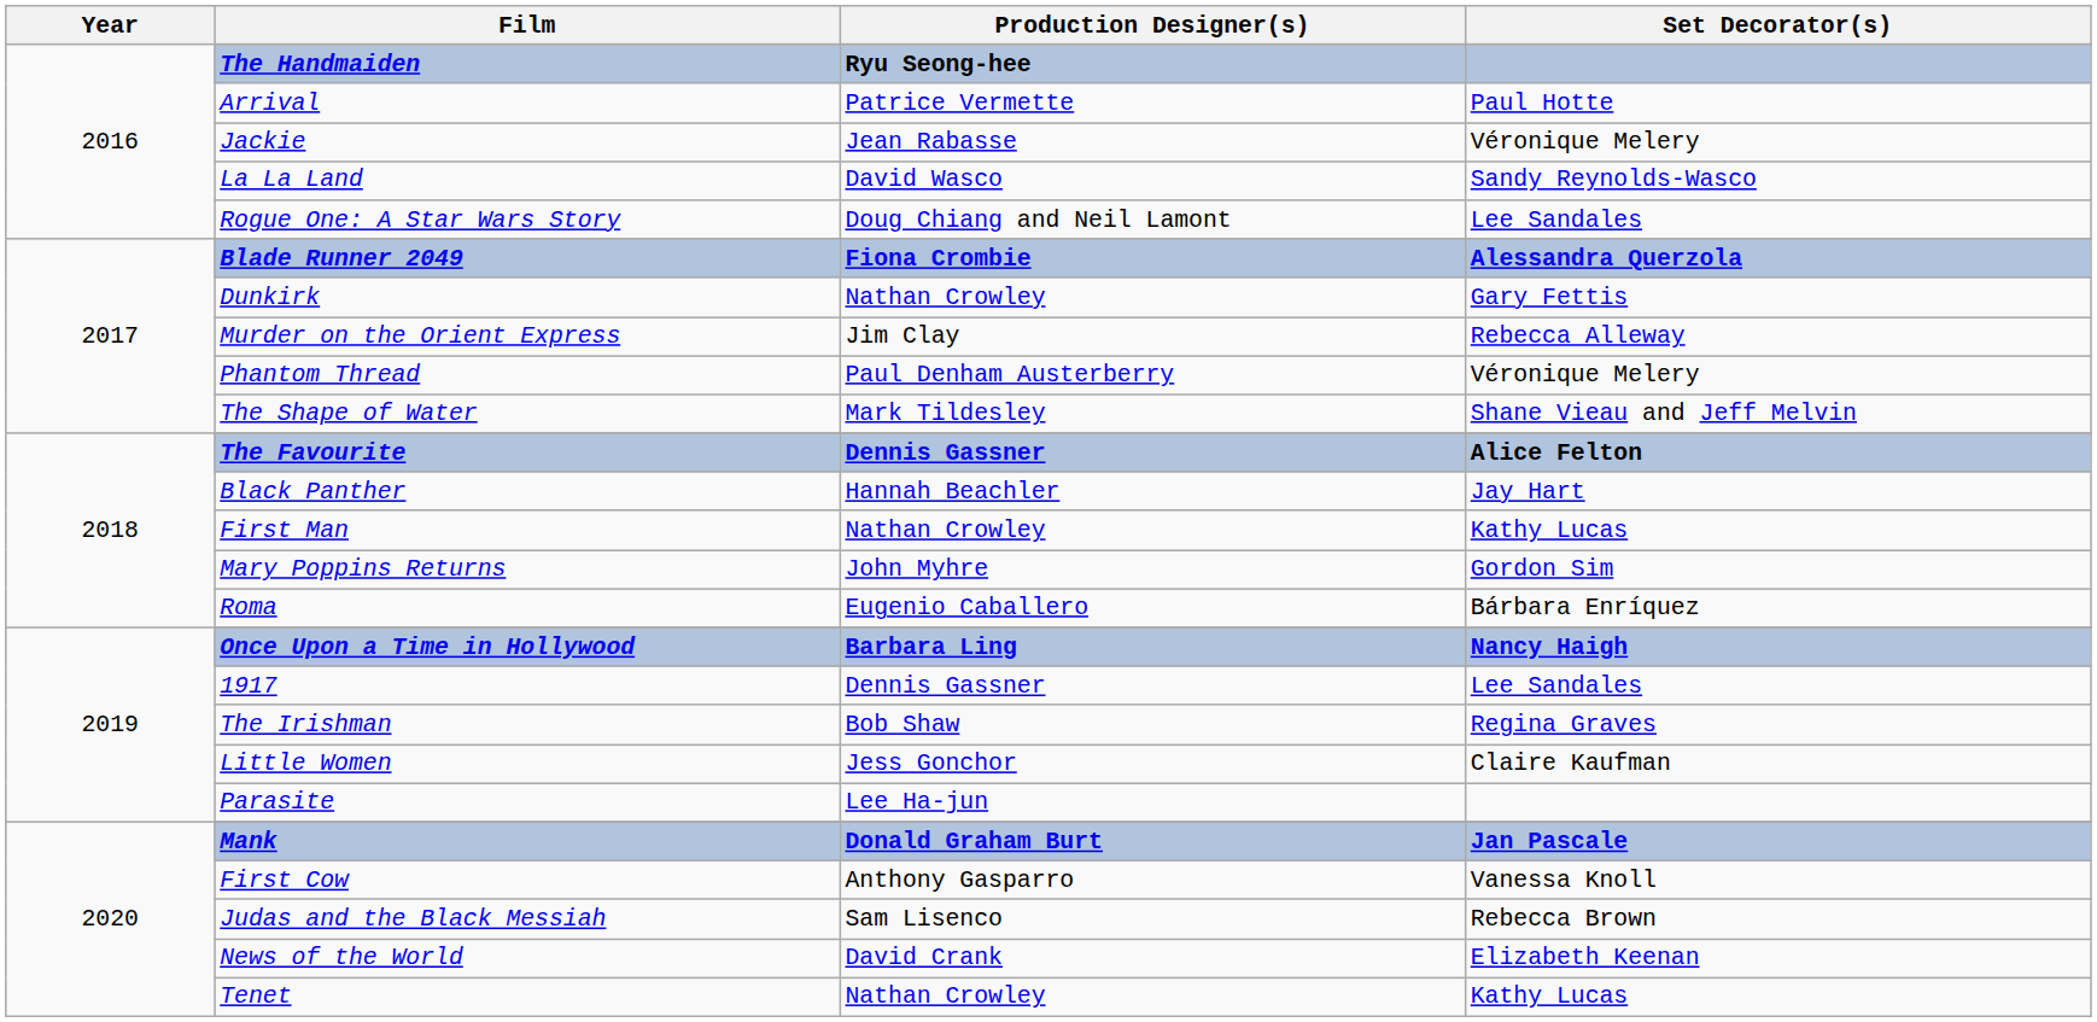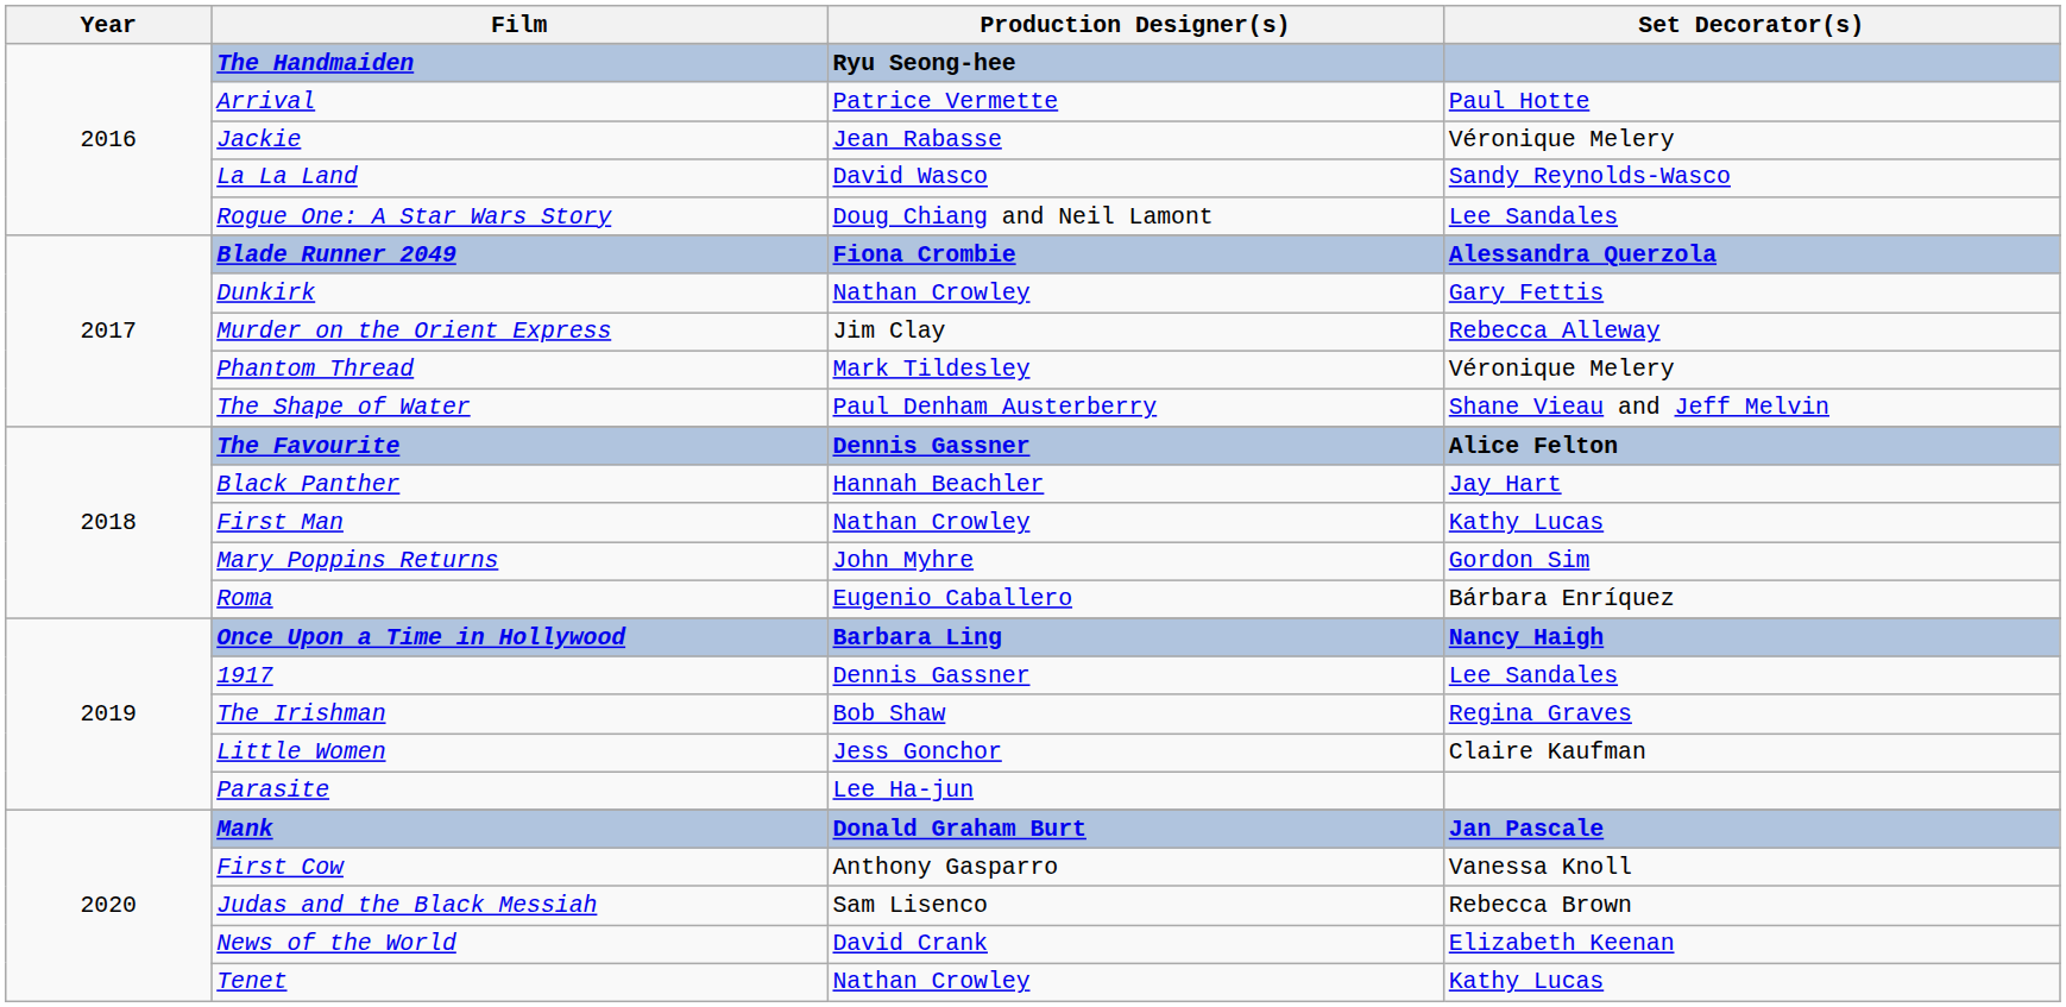 <table class="wikitable" width="90%">
 <tr>
 <th width="10%">Year</th>
 <th width="30%">Film</th>
 <th width="30%">Production Designer(s)</th>
 <th width="30%">Set Decorator(s)</th>
 </tr>
 <tr>
 <td rowspan="6" align="center">2016</td>
 </tr>
 <tr style="background:#B0C4DE">
 <td><strong><em><a href='#'>The Handmaiden</a></em></strong></td>
 <td><strong>Ryu Seong-hee</strong></td>
 <td></td>
 </tr>
 <tr>
 <td><em><a href='#'>Arrival</a></em></td>
 <td><a href='#'>Patrice Vermette</a></td>
 <td><a href='#'>Paul Hotte</a></td>
 </tr>
 <tr>
 <td><em><a href='#'>Jackie</a></em></td>
 <td><a href='#'>Jean Rabasse</a></td>
 <td>Véronique Melery</td>
 </tr>
 <tr>
 <td><em><a href='#'>La La Land</a></em></td>
 <td><a href='#'>David Wasco</a></td>
 <td><a href='#'>Sandy Reynolds-Wasco</a></td>
 </tr>
 <tr>
 <td><em><a href='#'>Rogue One: A Star Wars Story</a></em></td>
 <td><a href='#'>Doug Chiang</a> and Neil Lamont</td>
 <td><a href='#'>Lee Sandales</a></td>
 </tr>
 <tr>
 <td rowspan="6" align="center">2017</td>
 </tr>
 <tr style="background:#B0C4DE">
 <td><strong><em><a href='#'>Blade Runner 2049</a></em></strong></td>
 <td><strong><a href='#'>Fiona Crombie</a></strong></td>
 <td><strong><a href='#'>Alessandra Querzola</a></strong></td>
 </tr>
 <tr>
 <td><em><a href='#'>Dunkirk</a></em></td>
 <td><a href='#'>Nathan Crowley</a></td>
 <td><a href='#'>Gary Fettis</a></td>
 </tr>
 <tr>
 <td><em><a href='#'>Murder on the Orient Express</a></em></td>
 <td>Jim Clay</td>
 <td><a href='#'>Rebecca Alleway</a></td>
 </tr>
 <tr>
 <td><em><a href='#'>Phantom Thread</a></em></td>
-<td><a href='#'>Paul Denham Austerberry</a></td>
+<td><a href='#'>Mark Tildesley</a></td>
 <td>Véronique Melery</td>
 </tr>
 <tr>
 <td><em><a href='#'>The Shape of Water</a></em></td>
-<td><a href='#'>Mark Tildesley</a></td>
+<td><a href='#'>Paul Denham Austerberry</a></td>
 <td><a href='#'>Shane Vieau</a> and <a href='#'>Jeff Melvin</a></td>
 </tr>
 <tr>
 <td rowspan="6" align="center">2018</td>
 </tr>
 <tr style="background:#B0C4DE">
 <td><strong><em><a href='#'>The Favourite</a></em></strong></td>
 <td><strong><a href='#'>Dennis Gassner</a></strong></td>
 <td><strong>Alice Felton</strong></td>
 </tr>
 <tr>
 <td><em><a href='#'>Black Panther</a></em></td>
 <td><a href='#'>Hannah Beachler</a></td>
 <td><a href='#'>Jay Hart</a></td>
 </tr>
 <tr>
 <td><em><a href='#'>First Man</a></em></td>
 <td><a href='#'>Nathan Crowley</a></td>
 <td><a href='#'>Kathy Lucas</a></td>
 </tr>
 <tr>
 <td><em><a href='#'>Mary Poppins Returns</a></em></td>
 <td><a href='#'>John Myhre</a></td>
 <td><a href='#'>Gordon Sim</a></td>
 </tr>
 <tr>
 <td><em><a href='#'>Roma</a></em></td>
 <td><a href='#'>Eugenio Caballero</a></td>
 <td>Bárbara Enríquez</td>
 </tr>
 <tr>
 <td rowspan="6" align="center">2019</td>
 </tr>
 <tr style="background:#B0C4DE">
 <td><strong><em><a href='#'>Once Upon a Time in Hollywood</a></em></strong></td>
 <td><strong><a href='#'>Barbara Ling</a></strong></td>
 <td><strong><a href='#'>Nancy Haigh</a></strong></td>
 </tr>
 <tr>
 <td><em><a href='#'>1917</a></em></td>
 <td><a href='#'>Dennis Gassner</a></td>
 <td><a href='#'>Lee Sandales</a></td>
 </tr>
 <tr>
 <td><em><a href='#'>The Irishman</a></em></td>
 <td><a href='#'>Bob Shaw</a></td>
 <td><a href='#'>Regina Graves</a></td>
 </tr>
 <tr>
 <td><em><a href='#'>Little Women</a></em></td>
 <td><a href='#'>Jess Gonchor</a></td>
 <td>Claire Kaufman</td>
 </tr>
 <tr>
 <td><em><a href='#'>Parasite</a></em></td>
 <td><a href='#'>Lee Ha-jun</a></td>
 <td></td>
 </tr>
 <tr>
 <td rowspan="6" align="center">2020</td>
 </tr>
 <tr style="background:#B0C4DE">
 <td><strong><em><a href='#'>Mank</a></em></strong></td>
 <td><strong><a href='#'>Donald Graham Burt</a></strong></td>
 <td><strong><a href='#'>Jan Pascale</a></strong></td>
 </tr>
 <tr>
 <td><em><a href='#'>First Cow</a></em></td>
 <td>Anthony Gasparro</td>
 <td>Vanessa Knoll</td>
 </tr>
 <tr>
 <td><em><a href='#'>Judas and the Black Messiah</a></em></td>
 <td>Sam Lisenco</td>
 <td>Rebecca Brown</td>
 </tr>
 <tr>
 <td><em><a href='#'>News of the World</a></em></td>
 <td><a href='#'>David Crank</a></td>
 <td><a href='#'>Elizabeth Keenan</a></td>
 </tr>
 <tr>
 <td><em><a href='#'>Tenet</a></em></td>
 <td><a href='#'>Nathan Crowley</a></td>
 <td><a href='#'>Kathy Lucas</a></td>
 </tr>
 </table>
